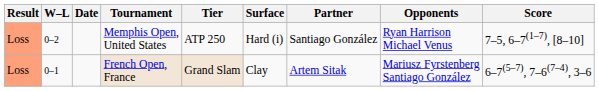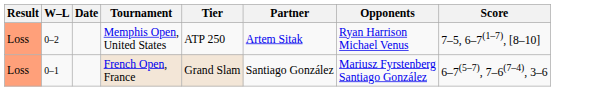 <table class="sortable wikitable">
 <tr>
 <th>Result</th>
 <th class="unsortable">W–L</th>
 <th>Date</th>
 <th>Tournament</th>
 <th>Tier</th>
-<th>Surface</th>
 <th>Partner</th>
 <th>Opponents</th>
 <th class="unsortable">Score</th>
 </tr>
 <tr>
 <td bgcolor=FFA07A>Loss</td>
 <td><small>0–2</small></td>
 <td><a href='#'></a></td>
 <td><a href='#'>Memphis Open</a>,<br> United States</td>
 <td>ATP 250</td>
-<td>Hard (i)</td>
-<td> Santiago González</td>
+<td> <a href='#'>Artem Sitak</a></td>
 <td> <a href='#'>Ryan Harrison</a><br> <a href='#'>Michael Venus</a></td>
 <td>7–5, 6–7<sup>(1–7)</sup>, [8–10]</td>
 </tr>
 <tr>
 <td bgcolor=FFA07A>Loss</td>
 <td><small>0–1</small></td>
 <td><a href='#'></a></td>
 <td style="background:#F3E6D7;"><a href='#'>French Open</a>,<br> France</td>
 <td style="background:#F3E6D7;">Grand Slam</td>
-<td>Clay</td>
-<td> <a href='#'>Artem Sitak</a></td>
+<td> Santiago González</td>
 <td> <a href='#'>Mariusz Fyrstenberg</a><br> <a href='#'>Santiago González</a></td>
 <td>6–7<sup>(5–7)</sup>, 7–6<sup>(7–4)</sup>, 3–6</td>
 </tr>
 </table>
